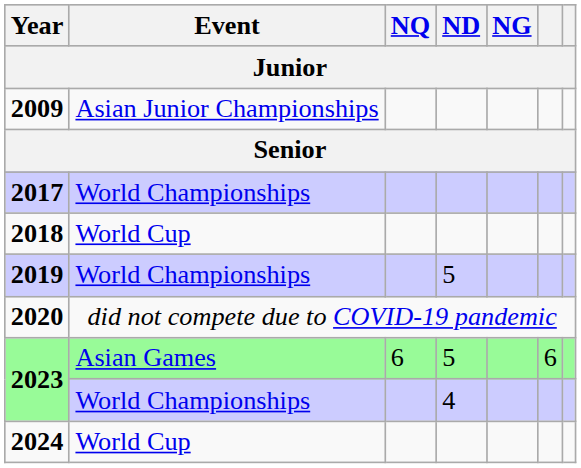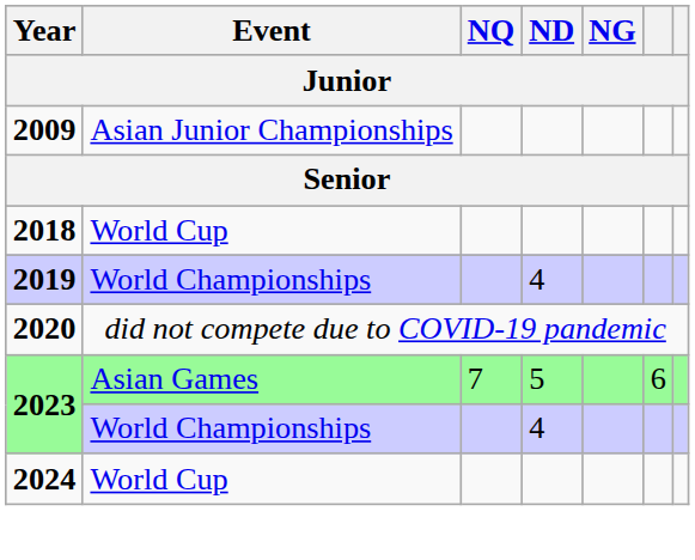 <table class="wikitable">
 <tr>
 <th align="center">Year</th>
 <th align="center">Event</th>
 <th><a href='#'>NQ</a></th>
 <th><a href='#'>ND</a></th>
 <th><a href='#'>NG</a></th>
 <th></th>
 <th></th>
 </tr>
 <tr>
 <th colspan="7"><strong>Junior</strong></th>
 </tr>
 <tr>
 <td><strong>2009</strong></td>
 <td align="left"><a href='#'>Asian Junior Championships</a></td>
 <td></td>
 <td></td>
 <td></td>
 <td></td>
 <td></td>
 </tr>
 <tr>
 <th colspan="7"><strong>Senior</strong></th>
 </tr>
-<tr style="background:#ccf">
-<td><strong>2017</strong></td>
-<td align="left"><a href='#'>World Championships</a></td>
-<td></td>
-<td></td>
-<td></td>
-<td></td>
-<td></td>
-</tr>
 <tr>
 <td><strong>2018</strong></td>
 <td align="left"><a href='#'>World Cup</a></td>
 <td></td>
 <td></td>
 <td></td>
 <td></td>
 <td></td>
 </tr>
 <tr style="background:#ccf">
 <td><strong>2019</strong></td>
 <td><a href='#'>World Championships</a></td>
 <td></td>
-<td>5</td>
+<td>4</td>
 <td></td>
 <td></td>
 <td></td>
 </tr>
 <tr>
 <td><strong>2020</strong></td>
 <td colspan="6" align="center"><em>did not compete due to <a href='#'>COVID-19 pandemic</a></em></td>
 </tr>
 <tr style="background:#98fb98">
 <td rowspan="2"><strong>2023</strong></td>
 <td align="left"><a href='#'>Asian Games</a></td>
-<td>6</td>
+<td>7</td>
 <td>5</td>
 <td></td>
 <td>6</td>
 <td></td>
 </tr>
 <tr style="background:#ccf">
 <td><a href='#'>World Championships</a></td>
 <td></td>
 <td>4</td>
 <td></td>
 <td></td>
 <td></td>
 </tr>
 <tr>
 <td><strong>2024</strong></td>
 <td><a href='#'>World Cup</a></td>
 <td></td>
 <td></td>
 <td></td>
 <td></td>
 <td></td>
 </tr>
 </table>
